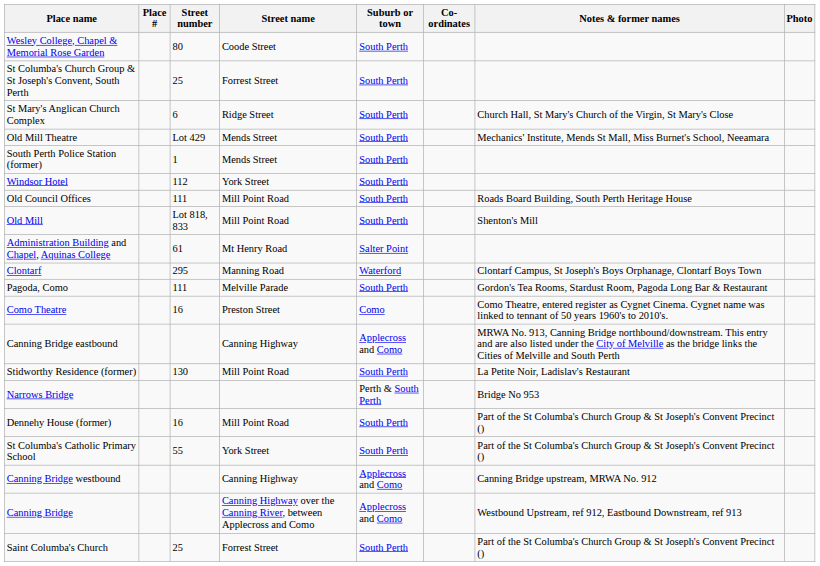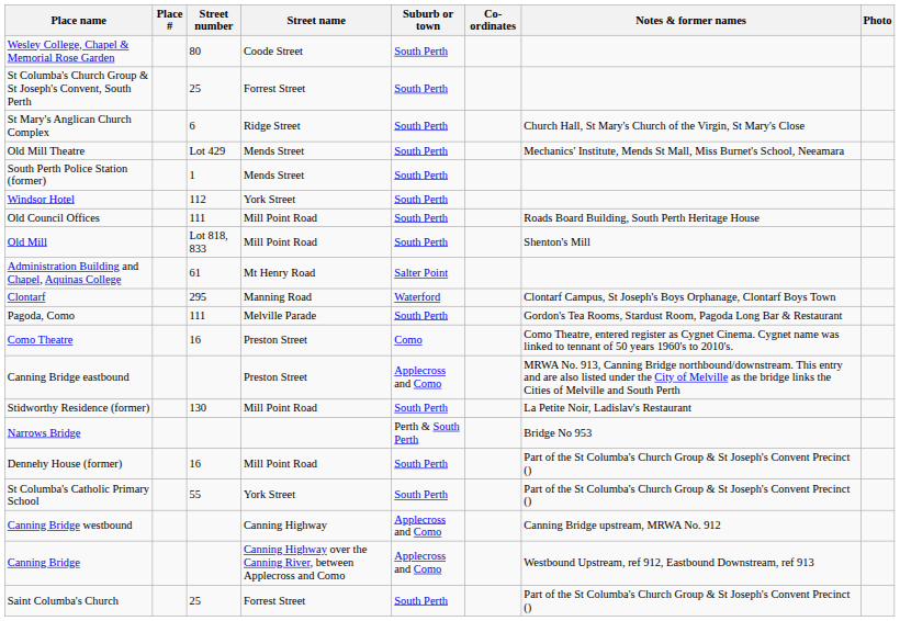 <table class="wikitable sortable">
 <tr>
 <th>Place name</th>
 <th>Place #</th>
 <th>Street number</th>
 <th>Street name</th>
 <th>Suburb or town</th>
 <th>Co-ordinates</th>
 <th class="unsortable">Notes & former names</th>
 <th class="unsortable">Photo</th>
 </tr>
 <tr>
 <td><a href='#'>Wesley College, Chapel & Memorial Rose Garden</a></td>
 <td></td>
 <td>80</td>
 <td>Coode Street</td>
 <td><a href='#'>South Perth</a></td>
 <td></td>
 <td></td>
 <td></td>
 </tr>
 <tr>
 <td>St Columba's Church Group & St Joseph's Convent, South Perth</td>
 <td></td>
 <td>25</td>
 <td>Forrest Street</td>
 <td><a href='#'>South Perth</a></td>
 <td></td>
 <td></td>
 <td></td>
 </tr>
 <tr>
 <td>St Mary's Anglican Church Complex</td>
 <td></td>
 <td>6</td>
 <td>Ridge Street</td>
 <td><a href='#'>South Perth</a></td>
 <td></td>
 <td>Church Hall, St Mary's Church of the Virgin, St Mary's Close</td>
 <td></td>
 </tr>
 <tr>
 <td>Old Mill Theatre</td>
 <td></td>
 <td>Lot 429</td>
 <td>Mends Street</td>
 <td><a href='#'>South Perth</a></td>
 <td></td>
 <td>Mechanics' Institute, Mends St Mall, Miss Burnet's School, Neeamara</td>
 <td></td>
 </tr>
 <tr>
 <td>South Perth Police Station (former)</td>
 <td></td>
 <td>1</td>
 <td>Mends Street</td>
 <td><a href='#'>South Perth</a></td>
 <td></td>
 <td></td>
 <td></td>
 </tr>
 <tr>
 <td><a href='#'>Windsor Hotel</a></td>
 <td></td>
 <td>112</td>
 <td>York Street</td>
 <td><a href='#'>South Perth</a></td>
 <td></td>
 <td></td>
 <td></td>
 </tr>
 <tr>
 <td>Old Council Offices</td>
 <td></td>
 <td>111</td>
 <td>Mill Point Road</td>
 <td><a href='#'>South Perth</a></td>
 <td></td>
 <td>Roads Board Building, South Perth Heritage House</td>
 <td></td>
 </tr>
 <tr>
 <td><a href='#'>Old Mill</a></td>
 <td></td>
 <td>Lot 818, 833</td>
 <td>Mill Point Road</td>
 <td><a href='#'>South Perth</a></td>
 <td></td>
 <td>Shenton's Mill</td>
 <td></td>
 </tr>
 <tr>
 <td><a href='#'>Administration Building</a> and <a href='#'>Chapel</a>, <a href='#'>Aquinas College</a></td>
 <td></td>
 <td>61</td>
 <td>Mt Henry Road</td>
 <td><a href='#'>Salter Point</a></td>
 <td></td>
 <td></td>
 <td></td>
 </tr>
 <tr>
 <td><a href='#'>Clontarf</a></td>
 <td></td>
 <td>295</td>
 <td>Manning Road</td>
 <td><a href='#'>Waterford</a></td>
 <td></td>
 <td>Clontarf Campus, St Joseph's Boys Orphanage, Clontarf Boys Town</td>
 <td></td>
 </tr>
 <tr>
 <td>Pagoda, Como</td>
 <td></td>
 <td>111</td>
 <td>Melville Parade</td>
 <td><a href='#'>South Perth</a></td>
 <td></td>
 <td>Gordon's Tea Rooms, Stardust Room, Pagoda Long Bar & Restaurant</td>
 <td></td>
 </tr>
 <tr>
 <td><a href='#'>Como Theatre</a></td>
 <td></td>
 <td>16</td>
 <td>Preston Street</td>
 <td><a href='#'>Como</a></td>
 <td></td>
 <td>Como Theatre, entered register as Cygnet Cinema. Cygnet name was linked to tennant of 50 years 1960's to 2010's.</td>
 <td></td>
 </tr>
 <tr>
 <td>Canning Bridge eastbound</td>
 <td></td>
 <td></td>
-<td>Canning Highway</td>
+<td>Preston Street</td>
 <td><a href='#'>Applecross</a> and <a href='#'>Como</a></td>
 <td></td>
 <td>MRWA No. 913, Canning Bridge northbound/downstream. This entry and  are also listed under the <a href='#'>City of Melville</a> as the bridge links the Cities of Melville and South Perth</td>
 <td></td>
 </tr>
 <tr>
 <td>Stidworthy Residence (former)</td>
 <td></td>
 <td>130</td>
 <td>Mill Point Road</td>
 <td><a href='#'>South Perth</a></td>
 <td></td>
 <td>La Petite Noir, Ladislav's Restaurant</td>
 <td></td>
 </tr>
 <tr>
 <td><a href='#'>Narrows Bridge</a></td>
 <td></td>
 <td></td>
 <td></td>
 <td>Perth & <a href='#'>South Perth</a></td>
 <td></td>
 <td>Bridge No 953</td>
 <td></td>
 </tr>
 <tr>
 <td>Dennehy House (former)</td>
 <td></td>
 <td>16</td>
 <td>Mill Point Road</td>
 <td><a href='#'>South Perth</a></td>
 <td></td>
 <td>Part of the St Columba's Church Group & St Joseph's Convent Precinct ()</td>
 <td></td>
 </tr>
 <tr>
 <td>St Columba's Catholic Primary School</td>
 <td></td>
 <td>55</td>
 <td>York Street</td>
 <td><a href='#'>South Perth</a></td>
 <td></td>
 <td>Part of the St Columba's Church Group & St Joseph's Convent Precinct ()</td>
 <td></td>
 </tr>
 <tr>
 <td><a href='#'>Canning Bridge</a> westbound</td>
 <td></td>
 <td></td>
 <td>Canning Highway</td>
 <td><a href='#'>Applecross</a> and <a href='#'>Como</a></td>
 <td></td>
 <td>Canning Bridge upstream, MRWA No. 912</td>
 <td></td>
 </tr>
 <tr>
 <td><a href='#'>Canning Bridge</a></td>
 <td></td>
 <td></td>
 <td><a href='#'>Canning Highway</a> over the <a href='#'>Canning River</a>, between Applecross and Como</td>
 <td><a href='#'>Applecross</a> and <a href='#'>Como</a></td>
 <td></td>
 <td>Westbound Upstream, ref 912, Eastbound Downstream, ref 913</td>
 <td></td>
 </tr>
 <tr>
 <td>Saint Columba's Church</td>
 <td></td>
 <td>25</td>
 <td>Forrest Street</td>
 <td><a href='#'>South Perth</a></td>
 <td></td>
 <td>Part of the St Columba's Church Group & St Joseph's Convent Precinct ()</td>
 <td></td>
 </tr>
 </table>
